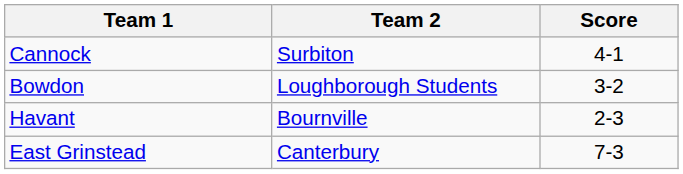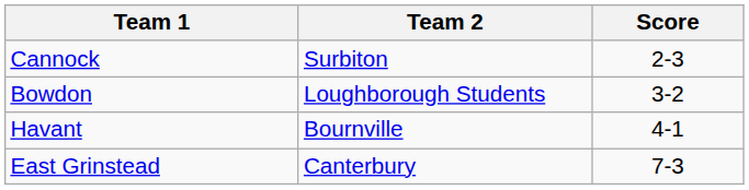 <table class="wikitable" style="font-size: 100%">
 <tr>
 <th width=200>Team 1</th>
 <th width=200>Team 2</th>
 <th width=100>Score</th>
 </tr>
 <tr>
 <td><a href='#'>Cannock</a></td>
 <td><a href='#'>Surbiton</a></td>
-<td align=center>4-1</td>
+<td align=center>2-3</td>
 </tr>
 <tr>
 <td><a href='#'>Bowdon</a></td>
 <td><a href='#'>Loughborough Students</a></td>
 <td align=center>3-2</td>
 </tr>
 <tr>
 <td><a href='#'>Havant</a></td>
 <td><a href='#'>Bournville</a></td>
-<td align=center>2-3</td>
+<td align=center>4-1</td>
 </tr>
 <tr>
 <td><a href='#'>East Grinstead</a></td>
 <td><a href='#'>Canterbury</a></td>
 <td align=center>7-3</td>
 </tr>
 </table>
